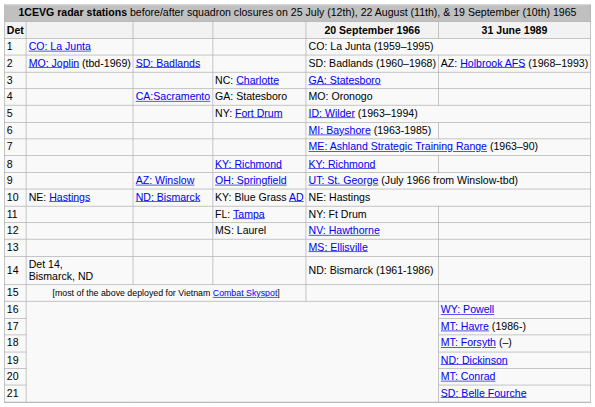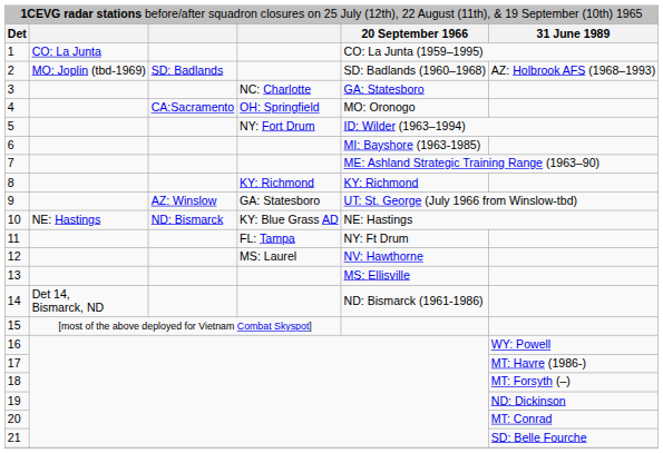 <table class="wikitable" align="left">
 <tr>
 <td colspan="6" bgcolor="silver" align=center><strong>1CEVG radar stations</strong> before/after squadron closures on 25 July (12th), 22 August (11th), & 19 September (10th) 1965 </td>
 </tr>
 <tr>
 <th>Det</th>
 <th></th>
 <th></th>
 <th></th>
 <th>20 September 1966</th>
 <th>31 June 1989</th>
 </tr>
 <tr>
 <td>1</td>
 <td><a href='#'>CO: La Junta</a></td>
 <td></td>
 <td></td>
 <td colspan=2>CO: La Junta (1959–1995)</td>
 </tr>
 <tr>
 <td>2</td>
 <td><a href='#'>MO: Joplin</a> (tbd-1969)</td>
 <td><a href='#'>SD: Badlands</a></td>
 <td></td>
 <td>SD: Badlands (1960–1968)</td>
 <td>AZ: <a href='#'>Holbrook AFS</a> (1968–1993)</td>
 </tr>
 <tr>
 <td>3</td>
 <td></td>
 <td></td>
 <td>NC: <a href='#'>Charlotte</a></td>
 <td><a href='#'>GA: Statesboro</a></td>
 <td></td>
 </tr>
 <tr>
 <td>4</td>
 <td></td>
 <td><a href='#'>CA:Sacramento</a></td>
-<td>GA: Statesboro</td>
+<td><a href='#'>OH: Springfield</a></td>
 <td>MO: Oronogo</td>
 <td></td>
 </tr>
 <tr>
 <td>5</td>
 <td></td>
 <td></td>
 <td>NY: <a href='#'>Fort Drum</a></td>
 <td colspan=2><a href='#'>ID: Wilder</a> (1963–1994)</td>
 </tr>
 <tr>
 <td>6</td>
 <td></td>
 <td></td>
 <td></td>
 <td><a href='#'>MI: Bayshore</a> (1963-1985)</td>
 </tr>
 <tr>
 <td>7</td>
 <td></td>
 <td></td>
 <td></td>
 <td colspan=2><a href='#'>ME: Ashland Strategic Training Range</a> (1963–90)</td>
 </tr>
 <tr>
 <td>8</td>
 <td></td>
 <td></td>
 <td><a href='#'>KY: Richmond</a> </td>
 <td><a href='#'>KY: Richmond</a></td>
 <td></td>
 </tr>
 <tr>
 <td>9</td>
 <td></td>
 <td><a href='#'>AZ: Winslow</a></td>
-<td><a href='#'>OH: Springfield</a></td>
+<td>GA: Statesboro</td>
 <td colspan=2><a href='#'>UT: St. George</a> (July 1966 from Winslow-tbd)</td>
 </tr>
 <tr>
 <td>10</td>
 <td>NE: <a href='#'>Hastings</a> </td>
 <td><a href='#'>ND: Bismarck</a></td>
 <td>KY: Blue Grass <a href='#'>AD</a></td>
 <td colspan=2>NE: Hastings</td>
 </tr>
 <tr>
 <td>11</td>
 <td></td>
 <td></td>
 <td>FL: <a href='#'>Tampa</a></td>
 <td>NY: Ft Drum</td>
 <td></td>
 </tr>
 <tr>
 <td>12</td>
 <td></td>
 <td></td>
 <td>MS: Laurel</td>
 <td><a href='#'>NV: Hawthorne</a></td>
 <td></td>
 </tr>
 <tr>
 <td>13</td>
 <td></td>
 <td></td>
 <td></td>
 <td><a href='#'>MS: Ellisville</a></td>
 </tr>
 <tr>
 <td>14</td>
 <td>Det 14,<br>Bismarck, ND</td>
 <td></td>
 <td></td>
 <td>ND: Bismarck (1961-1986)</td>
 <td></td>
 </tr>
 <tr>
 <td>15</td>
 <td colspan=3 align=center><small>[most of the above deployed for Vietnam <a href='#'>Combat Skyspot</a>]</small></td>
 <td></td>
 <td></td>
 </tr>
 <tr>
 <td>16</td>
 <td colspan=4 rowspan=6 align=right></td>
 <td><a href='#'>WY: Powell</a></td>
 </tr>
 <tr>
 <td>17</td>
 <td><a href='#'>MT: Havre</a> (1986-)</td>
 </tr>
 <tr>
 <td>18</td>
 <td><a href='#'>MT: Forsyth</a> (–)</td>
 </tr>
 <tr>
 <td>19</td>
 <td><a href='#'>ND: Dickinson</a></td>
 </tr>
 <tr>
 <td>20</td>
 <td><a href='#'>MT: Conrad</a></td>
 </tr>
 <tr>
 <td>21</td>
 <td><a href='#'>SD: Belle Fourche</a></td>
 </tr>
 <tr>
 </tr>
 </table>
